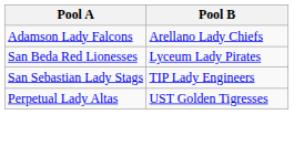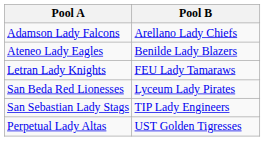 <table class="wikitable" style="white-space:nowrap;">
 <tr>
 <th width=50%>Pool A</th>
 <th width=50%>Pool B</th>
 </tr>
 <tr>
 <td><a href='#'>Adamson Lady Falcons</a></td>
 <td><a href='#'>Arellano Lady Chiefs</a></td>
+</tr>
+<tr>
+<td><a href='#'>Ateneo Lady Eagles</a></td>
+<td><a href='#'>Benilde Lady Blazers</a></td>
+</tr>
+<tr>
+<td><a href='#'>Letran Lady Knights</a></td>
+<td><a href='#'>FEU Lady Tamaraws</a></td>
 </tr>
 <tr>
 <td><a href='#'>San Beda Red Lionesses</a></td>
 <td><a href='#'>Lyceum Lady Pirates</a></td>
 </tr>
 <tr>
 <td><a href='#'>San Sebastian Lady Stags</a></td>
 <td><a href='#'>TIP Lady Engineers</a></td>
 </tr>
 <tr>
 <td><a href='#'>Perpetual Lady Altas</a></td>
 <td><a href='#'>UST Golden Tigresses</a></td>
 </tr>
 </table>
